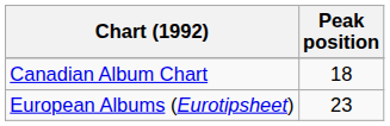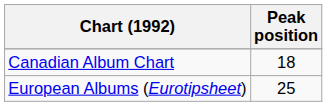 <table class="wikitable sortable">
 <tr>
 <th>Chart (1992)</th>
 <th>Peak<br>position</th>
 </tr>
 <tr>
 </tr>
 <tr>
 </tr>
 <tr>
 </tr>
 <tr>
 </tr>
 <tr>
 </tr>
 <tr>
 </tr>
 <tr>
 </tr>
 <tr>
 </tr>
 <tr>
 </tr>
 <tr>
 <td><a href='#'>Canadian Album Chart</a></td>
 <td style="text-align:center;">18</td>
 </tr>
 <tr>
 <td><a href='#'>European Albums</a> (<em><a href='#'>Eurotipsheet</a></em>)</td>
-<td style="text-align:center;">23</td>
+<td style="text-align:center;">25</td>
 </tr>
 </table>
